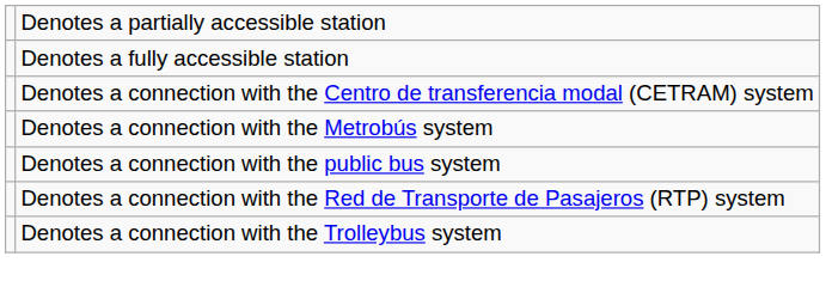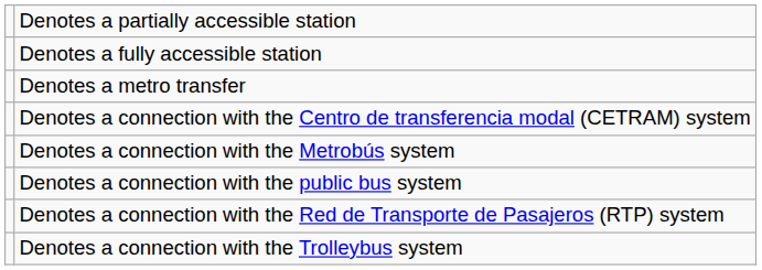 <table class="wikitable">
 <tr>
 <td> </td>
 <td>Denotes a partially accessible station</td>
 </tr>
 <tr>
 <td> </td>
 <td>Denotes a fully accessible station</td>
+</tr>
+<tr>
+<td></td>
+<td>Denotes a metro transfer</td>
 </tr>
 <tr>
 <td></td>
 <td>Denotes a connection with the <a href='#'>Centro de transferencia modal</a> (CETRAM) system</td>
 </tr>
 <tr>
 <td></td>
 <td>Denotes a connection with the <a href='#'>Metrobús</a> system</td>
 </tr>
 <tr>
 <td></td>
 <td>Denotes a connection with the <a href='#'>public bus</a> system</td>
 </tr>
 <tr>
 <td></td>
 <td>Denotes a connection with the <a href='#'>Red de Transporte de Pasajeros</a> (RTP) system</td>
 </tr>
 <tr>
 <td></td>
 <td>Denotes a connection with the <a href='#'>Trolleybus</a> system</td>
 </tr>
 </table>
